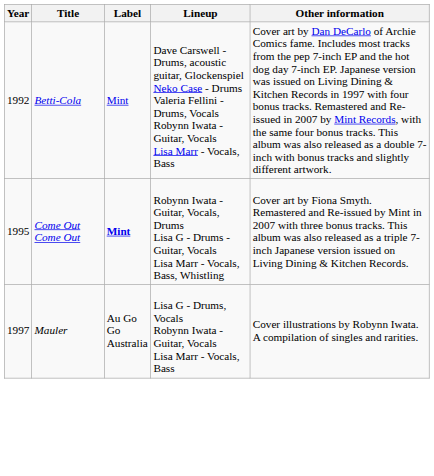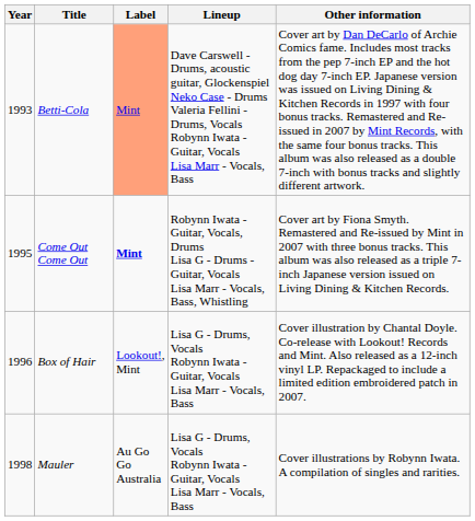 <table class="wikitable">
 <tr>
 <th width="30">Year</th>
 <th width="140">Title</th>
 <th width="60">Label</th>
 <th width="180">Lineup</th>
 <th width="400">Other information</th>
 </tr>
 <tr>
-<td>1992</td>
+<td>1993</td>
 <td><em><a href='#'>Betti-Cola</a></em></td>
-<td><a href='#'>Mint</a></td>
+<td style="background: lightsalmon;"><a href='#'>Mint</a></td>
 <td><br>Dave Carswell - Drums, acoustic guitar, Glockenspiel<br><a href='#'>Neko Case</a> - Drums<br>Valeria Fellini - Drums, Vocals<br>Robynn Iwata - Guitar, Vocals<br><a href='#'>Lisa Marr</a> - Vocals, Bass</td>
 <td>Cover art by <a href='#'>Dan DeCarlo</a> of Archie Comics fame. Includes most tracks from the pep 7-inch EP and the hot dog day 7-inch EP. Japanese version was issued on Living Dining & Kitchen Records in 1997 with four bonus tracks. Remastered and Re-issued in 2007 by <a href='#'>Mint Records</a>, with the same four bonus tracks. This album was also released as a double 7-inch with bonus tracks and slightly different artwork.</td>
 </tr>
 <tr>
 <td>1995</td>
 <td><em><a href='#'>Come Out Come Out</a></em></td>
 <td><strong><a href='#'>Mint</a></strong></td>
 <td><br>Robynn Iwata - Guitar, Vocals, Drums<br>Lisa G - Drums - Guitar, Vocals<br>Lisa Marr - Vocals, Bass, Whistling</td>
 <td>Cover art by Fiona Smyth. Remastered and Re-issued by Mint in 2007 with three bonus tracks. This album was also released as a triple 7-inch Japanese version issued on Living Dining & Kitchen Records.</td>
 </tr>
 <tr>
-<td>1997</td>
+<td>1996</td>
+<td><em>Box of Hair</em></td>
+<td><a href='#'>Lookout!</a>, Mint</td>
+<td><br>Lisa G - Drums, Vocals<br>Robynn Iwata - Guitar, Vocals<br>Lisa Marr - Vocals, Bass</td>
+<td>Cover illustration by Chantal Doyle. Co-release with Lookout! Records and Mint. Also released as a 12-inch vinyl LP. Repackaged to include a limited edition embroidered patch in 2007.</td>
+</tr>
+<tr>
+<td>1998</td>
 <td><em>Mauler</em></td>
 <td>Au Go Go Australia</td>
 <td><br>Lisa G - Drums, Vocals<br>Robynn Iwata - Guitar, Vocals<br>Lisa Marr - Vocals, Bass</td>
 <td>Cover illustrations by Robynn Iwata. A compilation of singles and rarities.</td>
 </tr>
 </table>
